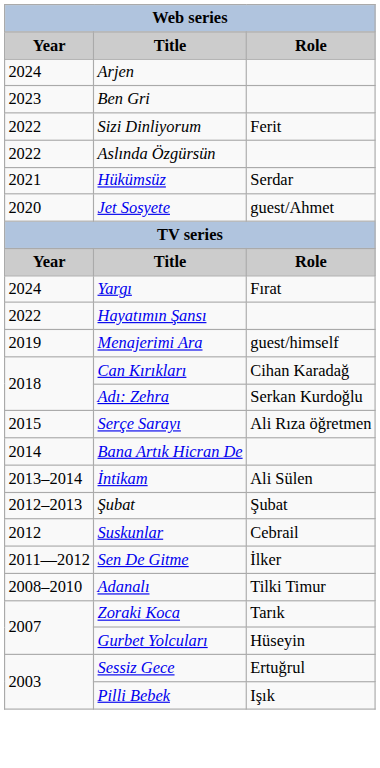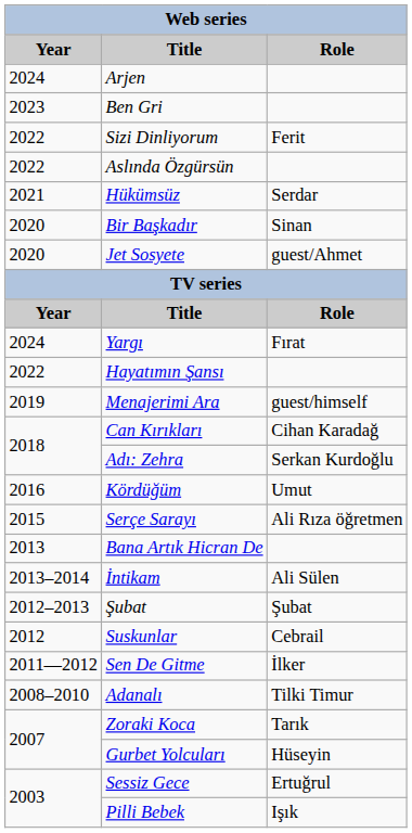 <table class="wikitable" style="font-size:90%">
 <tr>
 <th colspan="3" style="background:LightSteelBlue">Web series</th>
 </tr>
 <tr>
 <th style="background:#CCCCCC">Year</th>
 <th style="background:#CCCCCC">Title</th>
 <th style="background:#CCCCCC">Role</th>
 </tr>
 <tr>
 <td>2024</td>
 <td><em>Arjen</em></td>
 <td></td>
 </tr>
 <tr>
 <td>2023</td>
 <td><em>Ben Gri</em></td>
 <td></td>
 </tr>
 <tr>
 <td>2022</td>
 <td><em>Sizi Dinliyorum</em></td>
 <td>Ferit</td>
 </tr>
 <tr>
 <td>2022</td>
 <td><em>Aslında Özgürsün</em></td>
 <td></td>
 </tr>
 <tr>
 <td>2021</td>
 <td><em><a href='#'>Hükümsüz</a></em></td>
 <td>Serdar</td>
+</tr>
+<tr>
+<td>2020</td>
+<td><em><a href='#'>Bir Başkadır</a></em></td>
+<td>Sinan</td>
 </tr>
 <tr>
 <td>2020</td>
 <td><em><a href='#'>Jet Sosyete</a></em></td>
 <td>guest/Ahmet</td>
 </tr>
 <tr>
 <th colspan="3" style="background:LightSteelBlue">TV series</th>
 </tr>
 <tr>
 <th style="background:#CCCCCC">Year</th>
 <th style="background:#CCCCCC">Title</th>
 <th style="background:#CCCCCC">Role</th>
 </tr>
 <tr>
 <td>2024</td>
 <td><em><a href='#'>Yargı</a></em></td>
 <td>Fırat</td>
 </tr>
 <tr>
 <td>2022</td>
 <td><em><a href='#'>Hayatımın Şansı</a></em></td>
 <td></td>
 </tr>
 <tr>
 <td>2019</td>
 <td><em><a href='#'>Menajerimi Ara</a></em></td>
 <td>guest/himself</td>
 </tr>
 <tr>
 <td rowspan="2">2018</td>
 <td><em><a href='#'>Can Kırıkları</a></em></td>
 <td>Cihan Karadağ</td>
 </tr>
 <tr>
 <td><em><a href='#'>Adı: Zehra</a></em></td>
 <td>Serkan Kurdoğlu</td>
 </tr>
 <tr>
+<td>2016</td>
+<td><em><a href='#'>Kördüğüm</a></em></td>
+<td>Umut</td>
+</tr>
+<tr>
 <td>2015</td>
 <td><em><a href='#'>Serçe Sarayı</a></em></td>
 <td>Ali Rıza öğretmen</td>
 </tr>
 <tr>
-<td>2014</td>
+<td>2013</td>
 <td><em><a href='#'>Bana Artık Hicran De</a></em></td>
 <td></td>
 </tr>
 <tr>
 <td>2013–2014</td>
 <td><em><a href='#'>İntikam</a></em></td>
 <td>Ali Sülen</td>
 </tr>
 <tr>
 <td>2012–2013</td>
 <td><em>Şubat</em></td>
 <td>Şubat</td>
 </tr>
 <tr>
 <td>2012</td>
 <td><em><a href='#'>Suskunlar</a></em></td>
 <td>Cebrail</td>
 </tr>
 <tr>
 <td>2011—2012</td>
 <td><em><a href='#'>Sen De Gitme</a></em></td>
 <td>İlker</td>
 </tr>
 <tr>
 <td>2008–2010</td>
 <td><em><a href='#'>Adanalı</a></em></td>
 <td>Tilki Timur</td>
 </tr>
 <tr>
 <td rowspan="2">2007</td>
 <td><em><a href='#'>Zoraki Koca</a></em></td>
 <td>Tarık</td>
 </tr>
 <tr>
 <td><em><a href='#'>Gurbet Yolcuları</a></em></td>
 <td>Hüseyin</td>
 </tr>
 <tr>
 <td rowspan="2">2003</td>
 <td><em><a href='#'>Sessiz Gece</a></em></td>
 <td>Ertuğrul</td>
 </tr>
 <tr>
 <td><em><a href='#'>Pilli Bebek</a></em></td>
 <td>Işık</td>
 </tr>
 </table>
